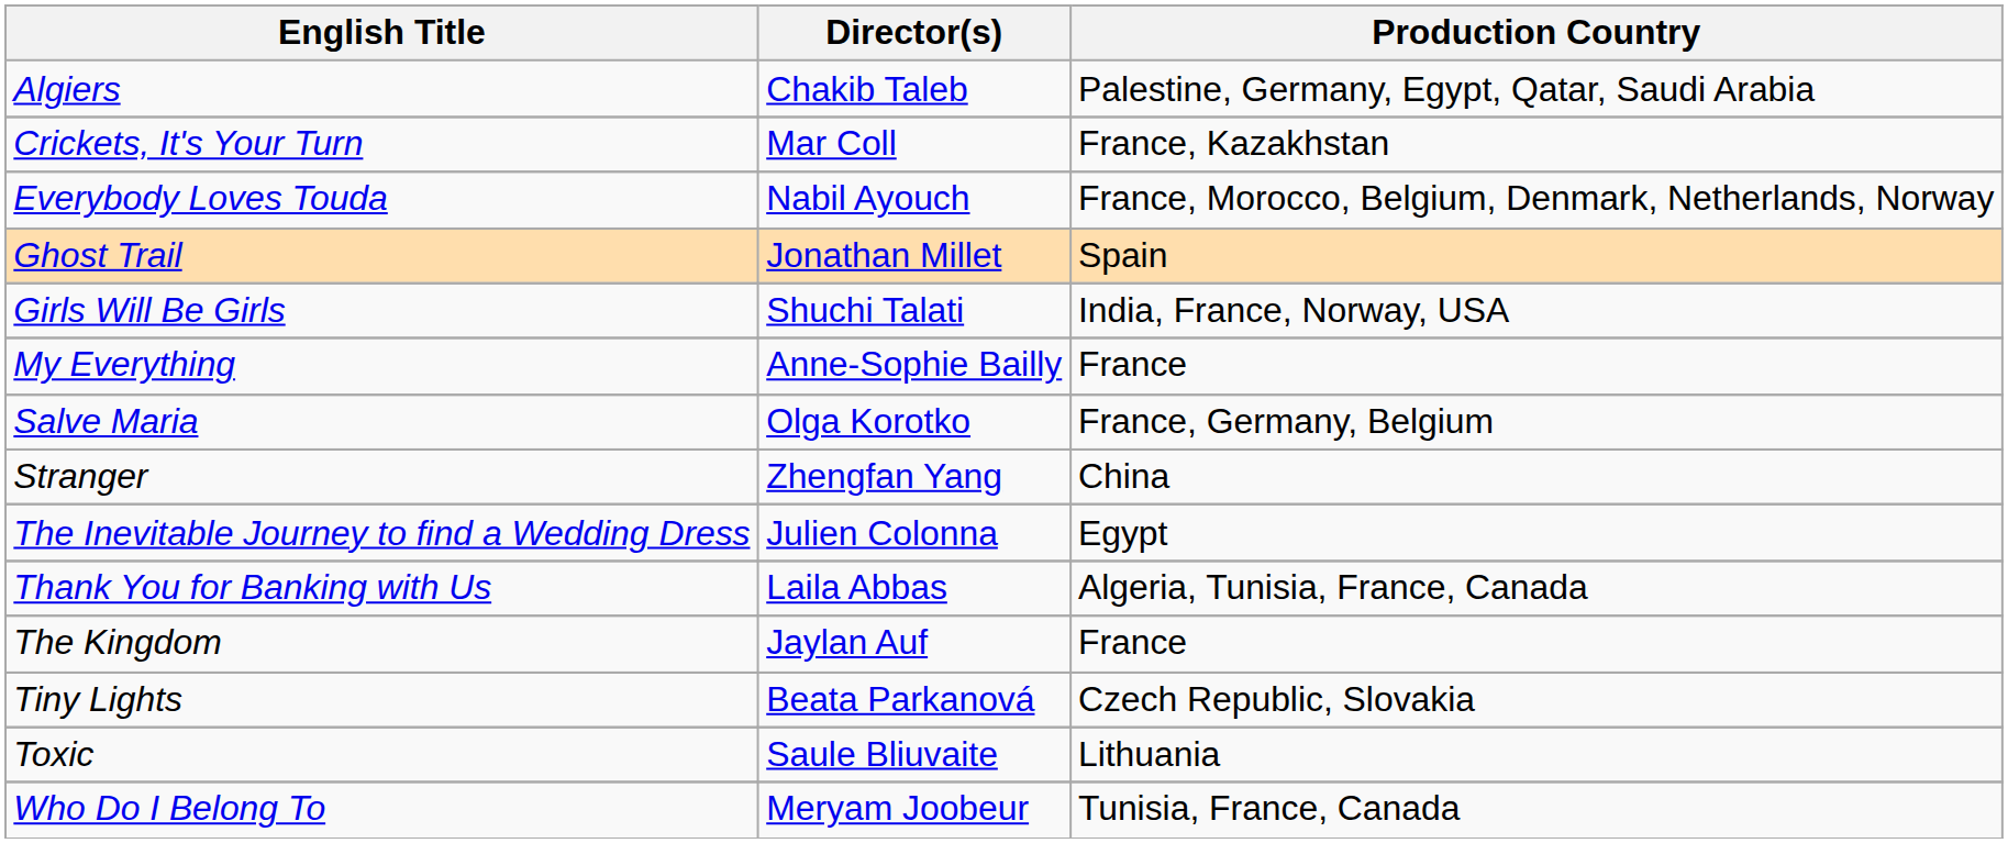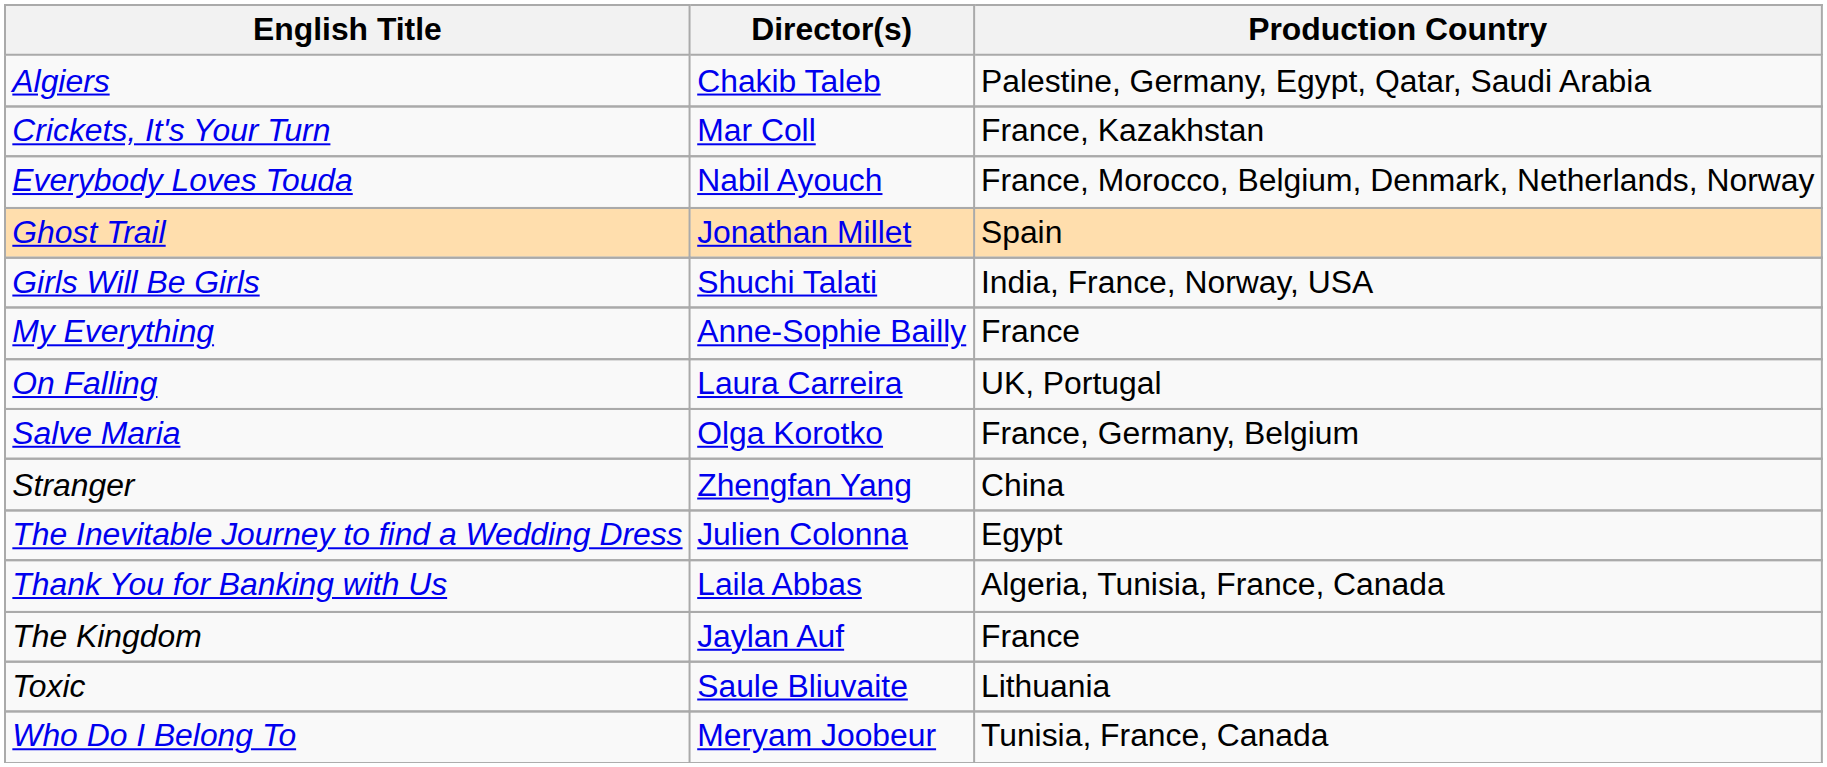 <table class="wikitable">
 <tr>
 <th scope="col">English Title</th>
 <th scope="col">Director(s)</th>
 <th scope="col">Production Country</th>
 </tr>
 <tr>
 <td><em><a href='#'>Algiers</a></em></td>
 <td><a href='#'>Chakib Taleb</a></td>
 <td>Palestine, Germany, Egypt, Qatar, Saudi Arabia</td>
 </tr>
 <tr>
 </tr>
 <tr>
 <td><em><a href='#'>Crickets, It's Your Turn</a></em></td>
 <td><a href='#'>Mar Coll</a></td>
 <td>France, Kazakhstan</td>
 </tr>
 <tr>
 </tr>
 <tr>
 <td><em><a href='#'>Everybody Loves Touda</a></em></td>
 <td><a href='#'>Nabil Ayouch</a></td>
 <td>France, Morocco, Belgium, Denmark, Netherlands, Norway</td>
 </tr>
 <tr>
 </tr>
 <tr>
 </tr>
 <tr style="background:#FFDEAD;">
 <td><em><a href='#'>Ghost Trail</a></em></td>
 <td><a href='#'>Jonathan Millet</a></td>
 <td>Spain</td>
 </tr>
 <tr>
 </tr>
 <tr>
 <td><em><a href='#'>Girls Will Be Girls</a></em></td>
 <td><a href='#'>Shuchi Talati</a></td>
 <td>India, France, Norway, USA</td>
 </tr>
 <tr>
 </tr>
 <tr>
 <td><em><a href='#'>My Everything</a></em></td>
 <td><a href='#'>Anne-Sophie Bailly</a></td>
 <td>France</td>
 </tr>
 <tr>
 </tr>
 <tr>
+<td><em><a href='#'>On Falling</a></em></td>
+<td><a href='#'>Laura Carreira</a></td>
+<td>UK, Portugal</td>
+</tr>
+<tr>
 </tr>
 <tr>
 <td><em><a href='#'>Salve Maria</a></em></td>
 <td><a href='#'>Olga Korotko</a></td>
 <td>France, Germany, Belgium</td>
 </tr>
 <tr>
 </tr>
 <tr>
 <td><em>Stranger</em></td>
 <td><a href='#'>Zhengfan Yang</a></td>
 <td>China</td>
 </tr>
 <tr>
 </tr>
 <tr>
 <td><em><a href='#'>The Inevitable Journey to find a Wedding Dress</a></em></td>
 <td><a href='#'>Julien Colonna</a></td>
 <td>Egypt</td>
 </tr>
 <tr>
 </tr>
 <tr>
 <td><em><a href='#'>Thank You for Banking with Us</a></em></td>
 <td><a href='#'>Laila Abbas</a></td>
 <td>Algeria, Tunisia, France, Canada</td>
 </tr>
 <tr>
 </tr>
 <tr>
 <td><em>The Kingdom</em></td>
 <td><a href='#'>Jaylan Auf</a></td>
 <td>France</td>
 </tr>
 <tr>
 </tr>
 <tr>
-<td><em>Tiny Lights</em></td>
-<td><a href='#'>Beata Parkanová</a></td>
-<td>Czech Republic, Slovakia</td>
-</tr>
-<tr>
 </tr>
 <tr>
 <td><em>Toxic</em></td>
 <td><a href='#'>Saule Bliuvaite</a></td>
 <td>Lithuania</td>
 </tr>
 <tr>
 </tr>
 <tr>
 <td><em><a href='#'>Who Do I Belong To</a></em></td>
 <td><a href='#'>Meryam Joobeur</a></td>
 <td>Tunisia, France, Canada</td>
 </tr>
 <tr>
 </tr>
 </table>
